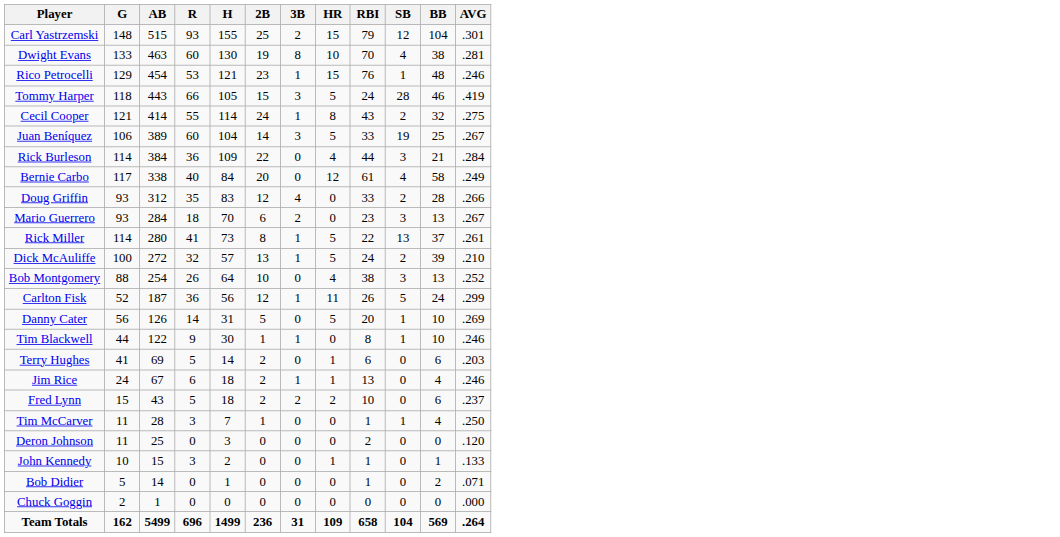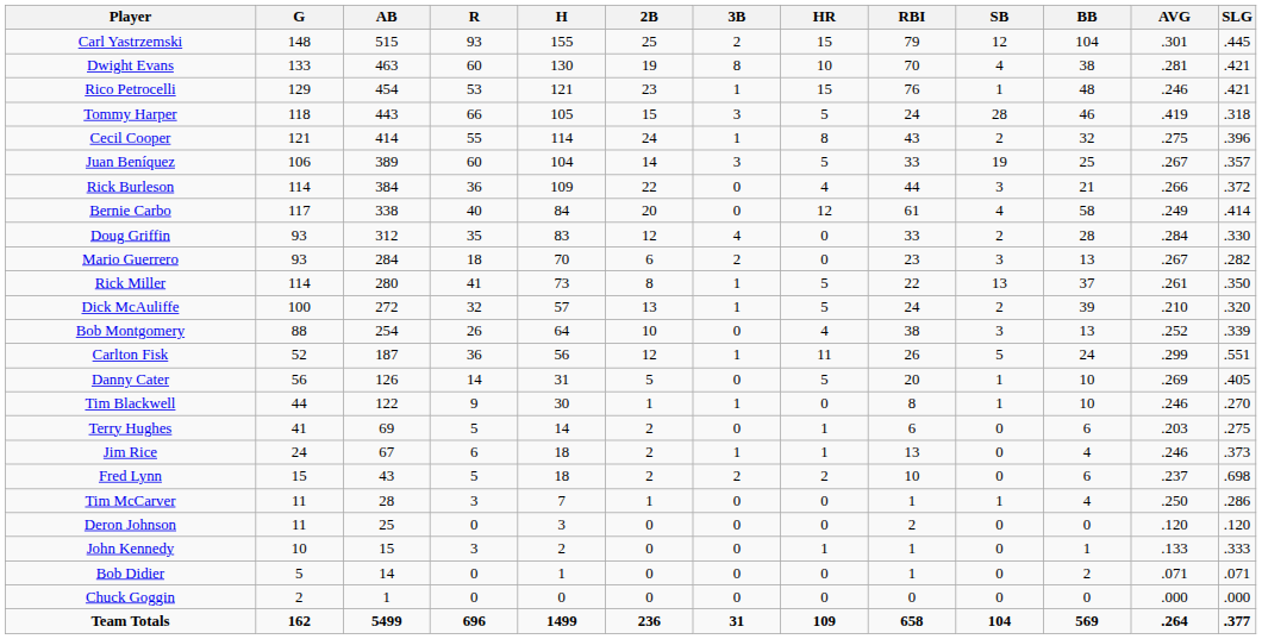 <table class=wikitable style="text-align:center">
 <tr>
 <th bgcolor=#DDDDFF; width="20%">Player</th>
 <th bgcolor=#DDDDFF; width="7%">G</th>
 <th bgcolor=#DDDDFF; width="7%">AB</th>
 <th bgcolor=#DDDDFF; width="7%">R</th>
 <th bgcolor=#DDDDFF; width="7%">H</th>
 <th bgcolor=#DDDDFF; width="7%">2B</th>
 <th bgcolor=#DDDDFF; width="7%">3B</th>
 <th bgcolor=#DDDDFF; width="7%">HR</th>
 <th bgcolor=#DDDDFF; width="7%">RBI</th>
 <th bgcolor=#DDDDFF; width="7%">SB</th>
 <th bgcolor=#DDDDFF; width="7%">BB</th>
 <th bgcolor=#DDDDFF; width="7%">AVG</th>
+<th bgcolor=#DDDDFF; width="7%">SLG</th>
 </tr>
 <tr>
 <td><a href='#'>Carl Yastrzemski</a></td>
 <td>148</td>
 <td>515</td>
 <td>93</td>
 <td>155</td>
 <td>25</td>
 <td>2</td>
 <td>15</td>
 <td>79</td>
 <td>12</td>
 <td>104</td>
 <td>.301</td>
+<td>.445</td>
 </tr>
 <tr>
 <td><a href='#'>Dwight Evans</a></td>
 <td>133</td>
 <td>463</td>
 <td>60</td>
 <td>130</td>
 <td>19</td>
 <td>8</td>
 <td>10</td>
 <td>70</td>
 <td>4</td>
 <td>38</td>
 <td>.281</td>
+<td>.421</td>
 </tr>
 <tr>
 <td><a href='#'>Rico Petrocelli</a></td>
 <td>129</td>
 <td>454</td>
 <td>53</td>
 <td>121</td>
 <td>23</td>
 <td>1</td>
 <td>15</td>
 <td>76</td>
 <td>1</td>
 <td>48</td>
 <td>.246</td>
+<td>.421</td>
 </tr>
 <tr>
 <td><a href='#'>Tommy Harper</a></td>
 <td>118</td>
 <td>443</td>
 <td>66</td>
 <td>105</td>
 <td>15</td>
 <td>3</td>
 <td>5</td>
 <td>24</td>
 <td>28</td>
 <td>46</td>
 <td>.419</td>
+<td>.318</td>
 </tr>
 <tr>
 <td><a href='#'>Cecil Cooper</a></td>
 <td>121</td>
 <td>414</td>
 <td>55</td>
 <td>114</td>
 <td>24</td>
 <td>1</td>
 <td>8</td>
 <td>43</td>
 <td>2</td>
 <td>32</td>
 <td>.275</td>
+<td>.396</td>
 </tr>
 <tr>
 <td><a href='#'>Juan Beníquez</a></td>
 <td>106</td>
 <td>389</td>
 <td>60</td>
 <td>104</td>
 <td>14</td>
 <td>3</td>
 <td>5</td>
 <td>33</td>
 <td>19</td>
 <td>25</td>
 <td>.267</td>
+<td>.357</td>
 </tr>
 <tr>
 <td><a href='#'>Rick Burleson</a></td>
 <td>114</td>
 <td>384</td>
 <td>36</td>
 <td>109</td>
 <td>22</td>
 <td>0</td>
 <td>4</td>
 <td>44</td>
 <td>3</td>
 <td>21</td>
-<td>.284</td>
+<td>.266</td>
+<td>.372</td>
 </tr>
 <tr>
 <td><a href='#'>Bernie Carbo</a></td>
 <td>117</td>
 <td>338</td>
 <td>40</td>
 <td>84</td>
 <td>20</td>
 <td>0</td>
 <td>12</td>
 <td>61</td>
 <td>4</td>
 <td>58</td>
 <td>.249</td>
+<td>.414</td>
 </tr>
 <tr>
 <td><a href='#'>Doug Griffin</a></td>
 <td>93</td>
 <td>312</td>
 <td>35</td>
 <td>83</td>
 <td>12</td>
 <td>4</td>
 <td>0</td>
 <td>33</td>
 <td>2</td>
 <td>28</td>
-<td>.266</td>
+<td>.284</td>
+<td>.330</td>
 </tr>
 <tr>
 <td><a href='#'>Mario Guerrero</a></td>
 <td>93</td>
 <td>284</td>
 <td>18</td>
 <td>70</td>
 <td>6</td>
 <td>2</td>
 <td>0</td>
 <td>23</td>
 <td>3</td>
 <td>13</td>
 <td>.267</td>
+<td>.282</td>
 </tr>
 <tr>
 <td><a href='#'>Rick Miller</a></td>
 <td>114</td>
 <td>280</td>
 <td>41</td>
 <td>73</td>
 <td>8</td>
 <td>1</td>
 <td>5</td>
 <td>22</td>
 <td>13</td>
 <td>37</td>
 <td>.261</td>
+<td>.350</td>
 </tr>
 <tr>
 <td><a href='#'>Dick McAuliffe</a></td>
 <td>100</td>
 <td>272</td>
 <td>32</td>
 <td>57</td>
 <td>13</td>
 <td>1</td>
 <td>5</td>
 <td>24</td>
 <td>2</td>
 <td>39</td>
 <td>.210</td>
+<td>.320</td>
 </tr>
 <tr>
 <td><a href='#'>Bob Montgomery</a></td>
 <td>88</td>
 <td>254</td>
 <td>26</td>
 <td>64</td>
 <td>10</td>
 <td>0</td>
 <td>4</td>
 <td>38</td>
 <td>3</td>
 <td>13</td>
 <td>.252</td>
+<td>.339</td>
 </tr>
 <tr>
 <td><a href='#'>Carlton Fisk</a></td>
 <td>52</td>
 <td>187</td>
 <td>36</td>
 <td>56</td>
 <td>12</td>
 <td>1</td>
 <td>11</td>
 <td>26</td>
 <td>5</td>
 <td>24</td>
 <td>.299</td>
+<td>.551</td>
 </tr>
 <tr>
 <td><a href='#'>Danny Cater</a></td>
 <td>56</td>
 <td>126</td>
 <td>14</td>
 <td>31</td>
 <td>5</td>
 <td>0</td>
 <td>5</td>
 <td>20</td>
 <td>1</td>
 <td>10</td>
 <td>.269</td>
+<td>.405</td>
 </tr>
 <tr>
 <td><a href='#'>Tim Blackwell</a></td>
 <td>44</td>
 <td>122</td>
 <td>9</td>
 <td>30</td>
 <td>1</td>
 <td>1</td>
 <td>0</td>
 <td>8</td>
 <td>1</td>
 <td>10</td>
 <td>.246</td>
+<td>.270</td>
 </tr>
 <tr>
 <td><a href='#'>Terry Hughes</a></td>
 <td>41</td>
 <td>69</td>
 <td>5</td>
 <td>14</td>
 <td>2</td>
 <td>0</td>
 <td>1</td>
 <td>6</td>
 <td>0</td>
 <td>6</td>
 <td>.203</td>
+<td>.275</td>
 </tr>
 <tr>
 <td><a href='#'>Jim Rice</a></td>
 <td>24</td>
 <td>67</td>
 <td>6</td>
 <td>18</td>
 <td>2</td>
 <td>1</td>
 <td>1</td>
 <td>13</td>
 <td>0</td>
 <td>4</td>
 <td>.246</td>
+<td>.373</td>
 </tr>
 <tr>
 <td><a href='#'>Fred Lynn</a></td>
 <td>15</td>
 <td>43</td>
 <td>5</td>
 <td>18</td>
 <td>2</td>
 <td>2</td>
 <td>2</td>
 <td>10</td>
 <td>0</td>
 <td>6</td>
 <td>.237</td>
+<td>.698</td>
 </tr>
 <tr>
 <td><a href='#'>Tim McCarver</a></td>
 <td>11</td>
 <td>28</td>
 <td>3</td>
 <td>7</td>
 <td>1</td>
 <td>0</td>
 <td>0</td>
 <td>1</td>
 <td>1</td>
 <td>4</td>
 <td>.250</td>
+<td>.286</td>
 </tr>
 <tr>
 <td><a href='#'>Deron Johnson</a></td>
 <td>11</td>
 <td>25</td>
 <td>0</td>
 <td>3</td>
 <td>0</td>
 <td>0</td>
 <td>0</td>
 <td>2</td>
 <td>0</td>
 <td>0</td>
+<td>.120</td>
 <td>.120</td>
 </tr>
 <tr>
 <td><a href='#'>John Kennedy</a></td>
 <td>10</td>
 <td>15</td>
 <td>3</td>
 <td>2</td>
 <td>0</td>
 <td>0</td>
 <td>1</td>
 <td>1</td>
 <td>0</td>
 <td>1</td>
 <td>.133</td>
+<td>.333</td>
 </tr>
 <tr>
 <td><a href='#'>Bob Didier</a></td>
 <td>5</td>
 <td>14</td>
 <td>0</td>
 <td>1</td>
 <td>0</td>
 <td>0</td>
 <td>0</td>
 <td>1</td>
 <td>0</td>
 <td>2</td>
+<td>.071</td>
 <td>.071</td>
 </tr>
 <tr>
 <td><a href='#'>Chuck Goggin</a></td>
 <td>2</td>
 <td>1</td>
 <td>0</td>
 <td>0</td>
 <td>0</td>
 <td>0</td>
 <td>0</td>
 <td>0</td>
 <td>0</td>
 <td>0</td>
 <td>.000</td>
+<td>.000</td>
 </tr>
 <tr>
 <td><strong>Team Totals</strong></td>
 <td><strong>162</strong></td>
 <td><strong>5499</strong></td>
 <td><strong>696</strong></td>
 <td><strong>1499</strong></td>
 <td><strong>236</strong></td>
 <td><strong>31</strong></td>
 <td><strong>109</strong></td>
 <td><strong>658</strong></td>
 <td><strong>104</strong></td>
 <td><strong>569</strong></td>
 <td><strong>.264</strong></td>
+<td><strong>.377</strong></td>
 </tr>
 </table>
